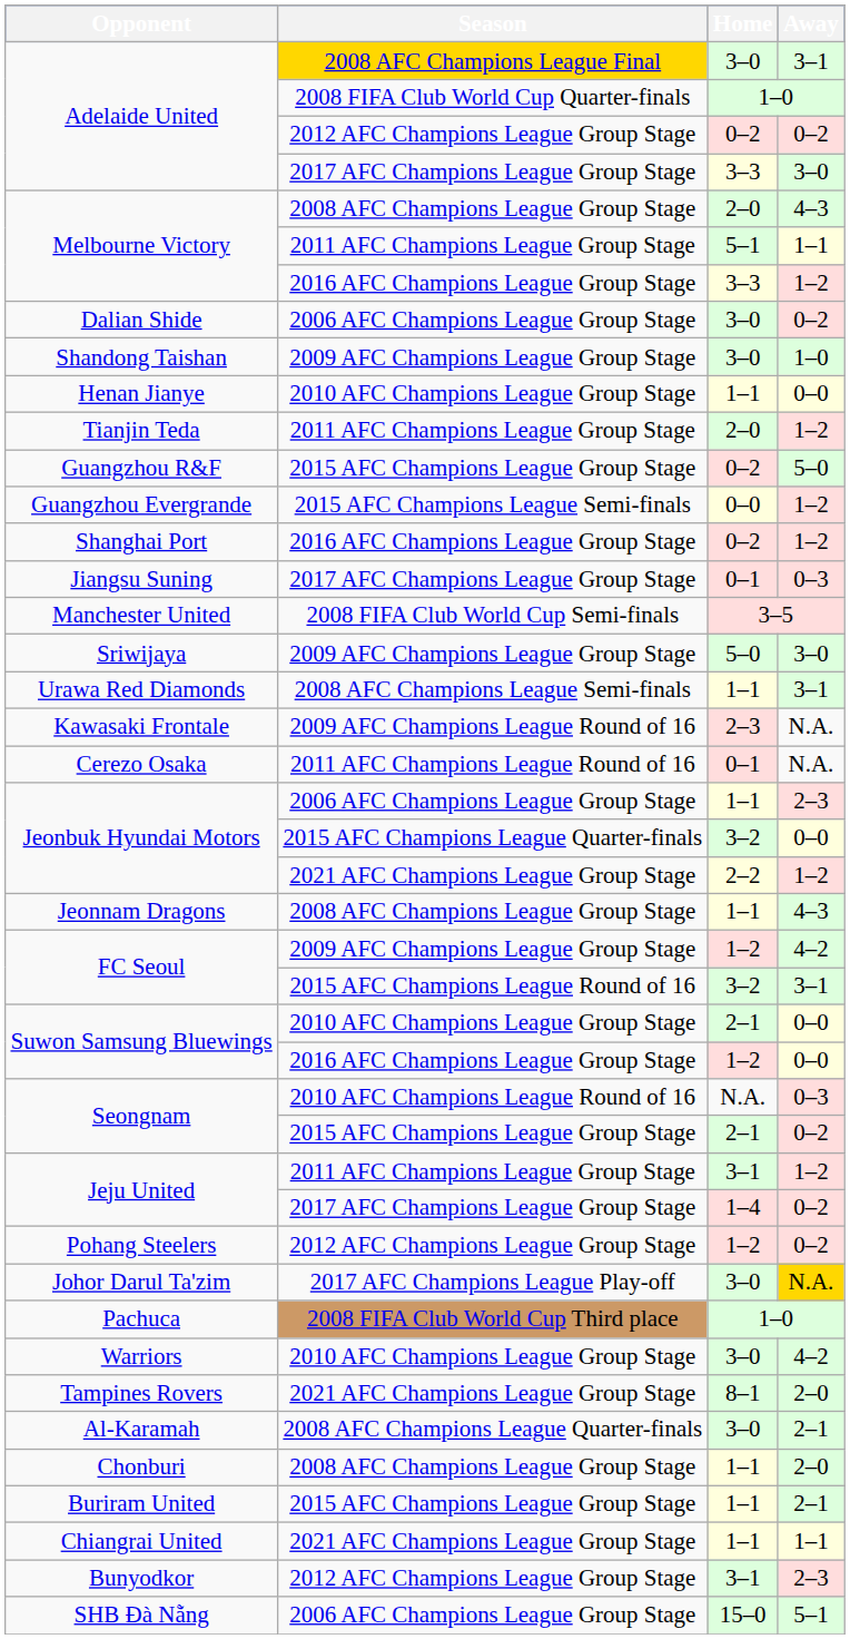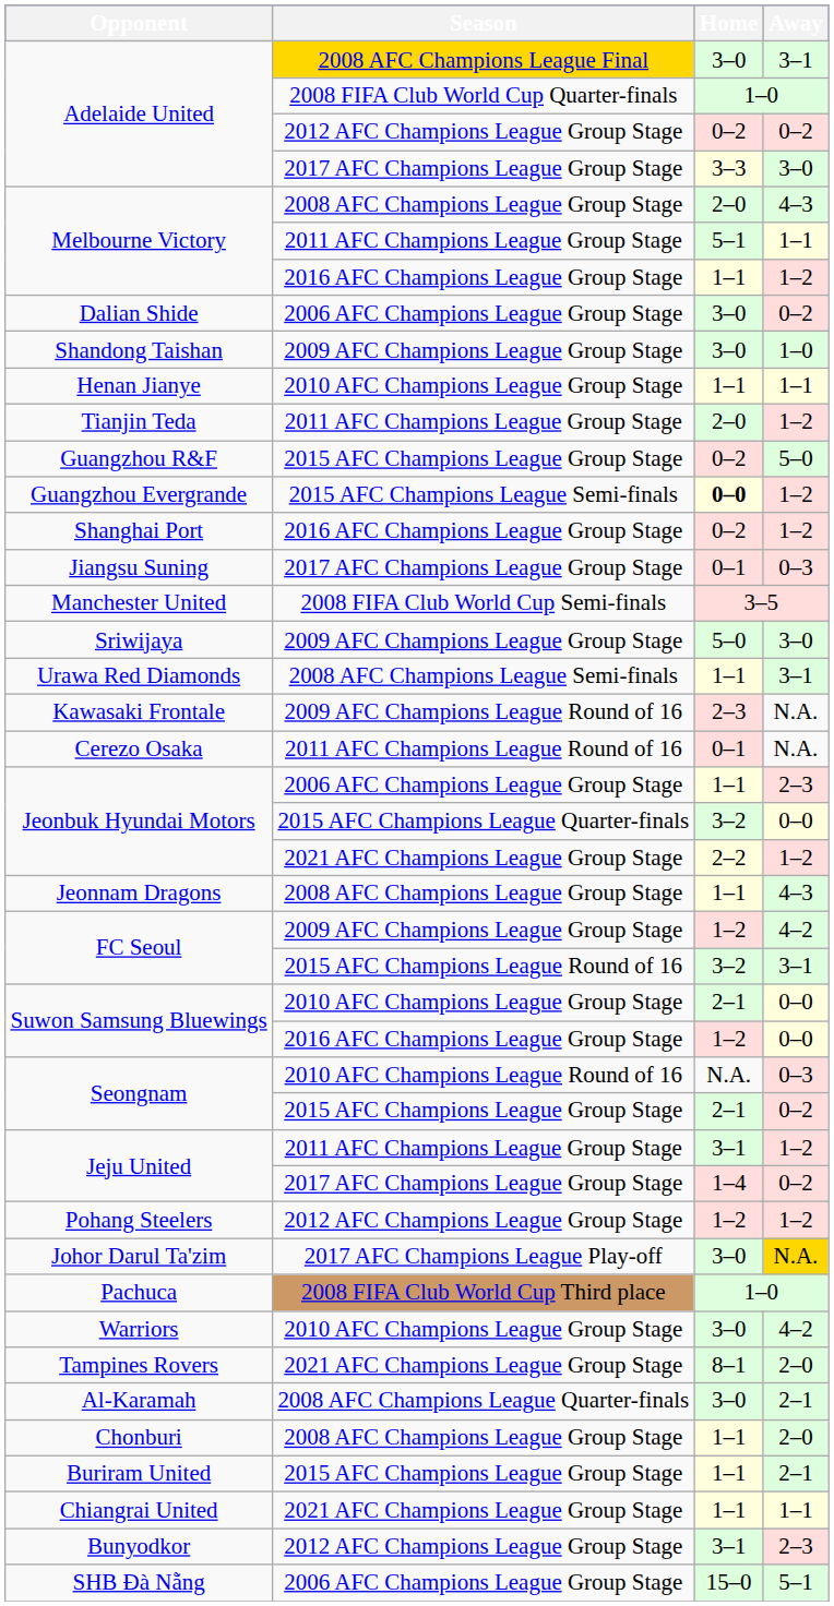 <table class="wikitable" style="text-align:center;">
 <tr bgcolor="#003287" style="color:white">
 <th>Opponent</th>
 <th>Season</th>
 <th>Home</th>
 <th>Away</th>
 </tr>
 <tr>
 <td rowspan="4"> <a href='#'>Adelaide United</a></td>
 <td bgcolor="gold"><a href='#'>2008 AFC Champions League Final</a></td>
 <td style="background:#dfd;">3–0</td>
 <td style="background:#dfd;">3–1</td>
 </tr>
 <tr>
 <td> <a href='#'>2008 FIFA Club World Cup</a> Quarter-finals</td>
 <td colspan="2" style="background:#dfd;">1–0</td>
 </tr>
 <tr>
 <td><a href='#'>2012 AFC Champions League</a> Group Stage</td>
 <td style="background:#fdd;">0–2</td>
 <td style="background:#fdd;">0–2</td>
 </tr>
 <tr>
 <td><a href='#'>2017 AFC Champions League</a> Group Stage</td>
 <td style="background:#ffd;">3–3</td>
 <td style="background:#dfd;">3–0</td>
 </tr>
 <tr>
 <td rowspan="3"> <a href='#'>Melbourne Victory</a></td>
 <td><a href='#'>2008 AFC Champions League</a> Group Stage</td>
 <td style="background:#dfd;">2–0</td>
 <td style="background:#dfd;">4–3</td>
 </tr>
 <tr>
 <td><a href='#'>2011 AFC Champions League</a> Group Stage</td>
 <td style="background:#dfd;">5–1</td>
 <td style="background:#ffd;">1–1</td>
 </tr>
 <tr>
 <td><a href='#'>2016 AFC Champions League</a> Group Stage</td>
-<td style="background:#ffd;">3–3</td>
+<td style="background:#ffd;">1–1</td>
 <td style="background:#fdd;">1–2</td>
 </tr>
 <tr>
 <td> <a href='#'>Dalian Shide</a></td>
 <td><a href='#'>2006 AFC Champions League</a> Group Stage</td>
 <td style="background:#dfd;">3–0</td>
 <td style="background:#fdd;">0–2</td>
 </tr>
 <tr>
 <td> <a href='#'>Shandong Taishan</a></td>
 <td><a href='#'>2009 AFC Champions League</a> Group Stage</td>
 <td style="background:#dfd;">3–0</td>
 <td style="background:#dfd;">1–0</td>
 </tr>
 <tr>
 <td> <a href='#'>Henan Jianye</a></td>
 <td><a href='#'>2010 AFC Champions League</a> Group Stage</td>
 <td style="background:#ffd;">1–1</td>
-<td style="background:#ffd;">0–0</td>
+<td style="background:#ffd;">1–1</td>
 </tr>
 <tr>
 <td> <a href='#'>Tianjin Teda</a></td>
 <td><a href='#'>2011 AFC Champions League</a> Group Stage</td>
 <td style="background:#dfd;">2–0</td>
 <td style="background:#fdd;">1–2</td>
 </tr>
 <tr>
 <td> <a href='#'>Guangzhou R&F</a></td>
 <td><a href='#'>2015 AFC Champions League</a> Group Stage</td>
 <td style="background:#fdd;">0–2</td>
 <td style="background:#dfd;">5–0</td>
 </tr>
 <tr>
 <td> <a href='#'>Guangzhou Evergrande</a></td>
 <td><a href='#'>2015 AFC Champions League</a> Semi-finals</td>
-<td style="background:#ffd;">0–0</td>
+<td style="background:#ffd;"><strong>0–0</strong></td>
 <td style="background:#fdd;">1–2</td>
 </tr>
 <tr>
 <td> <a href='#'>Shanghai Port</a></td>
 <td><a href='#'>2016 AFC Champions League</a> Group Stage</td>
 <td style="background:#fdd;">0–2</td>
 <td style="background:#fdd;">1–2</td>
 </tr>
 <tr>
 <td> <a href='#'>Jiangsu Suning</a></td>
 <td><a href='#'>2017 AFC Champions League</a> Group Stage</td>
 <td style="background:#fdd;">0–1</td>
 <td style="background:#fdd;">0–3</td>
 </tr>
 <tr>
 <td> <a href='#'>Manchester United</a></td>
 <td> <a href='#'>2008 FIFA Club World Cup</a> Semi-finals</td>
 <td colspan="2" style="background:#fdd;">3–5</td>
 </tr>
 <tr>
 <td> <a href='#'>Sriwijaya</a></td>
 <td><a href='#'>2009 AFC Champions League</a> Group Stage</td>
 <td style="background:#dfd;">5–0</td>
 <td style="background:#dfd;">3–0</td>
 </tr>
 <tr>
 <td> <a href='#'>Urawa Red Diamonds</a></td>
 <td><a href='#'>2008 AFC Champions League</a> Semi-finals</td>
 <td style="background:#ffd;">1–1</td>
 <td style="background:#dfd;">3–1</td>
 </tr>
 <tr>
 <td> <a href='#'>Kawasaki Frontale</a></td>
 <td><a href='#'>2009 AFC Champions League</a> Round of 16</td>
 <td style="background:#fdd;">2–3</td>
 <td>N.A.</td>
 </tr>
 <tr>
 <td> <a href='#'>Cerezo Osaka</a></td>
 <td><a href='#'>2011 AFC Champions League</a> Round of 16</td>
 <td style="background:#fdd;">0–1</td>
 <td>N.A.</td>
 </tr>
 <tr>
 <td rowspan="3"> <a href='#'>Jeonbuk Hyundai Motors</a></td>
 <td><a href='#'>2006 AFC Champions League</a> Group Stage</td>
 <td style="background:#ffd;">1–1</td>
 <td style="background:#fdd;">2–3</td>
 </tr>
 <tr>
 <td><a href='#'>2015 AFC Champions League</a> Quarter-finals</td>
 <td style="background:#dfd;">3–2</td>
 <td style="background:#ffd;">0–0</td>
 </tr>
 <tr>
 <td><a href='#'>2021 AFC Champions League</a> Group Stage</td>
 <td style="background:#ffd;">2–2</td>
 <td style="background:#fdd;">1–2</td>
 </tr>
 <tr>
 <td> <a href='#'>Jeonnam Dragons</a></td>
 <td><a href='#'>2008 AFC Champions League</a> Group Stage</td>
 <td style="background:#ffd;">1–1</td>
 <td style="background:#dfd;">4–3</td>
 </tr>
 <tr>
 <td rowspan="2"> <a href='#'>FC Seoul</a></td>
 <td><a href='#'>2009 AFC Champions League</a> Group Stage</td>
 <td style="background:#fdd;">1–2</td>
 <td style="background:#dfd;">4–2</td>
 </tr>
 <tr>
 <td><a href='#'>2015 AFC Champions League</a> Round of 16</td>
 <td style="background:#dfd;">3–2</td>
 <td style="background:#dfd;">3–1</td>
 </tr>
 <tr>
 <td rowspan="2"> <a href='#'>Suwon Samsung Bluewings</a></td>
 <td><a href='#'>2010 AFC Champions League</a> Group Stage</td>
 <td style="background:#dfd;">2–1</td>
 <td style="background:#ffd;">0–0</td>
 </tr>
 <tr>
 <td><a href='#'>2016 AFC Champions League</a> Group Stage</td>
 <td style="background:#fdd;">1–2</td>
 <td style="background:#ffd;">0–0</td>
 </tr>
 <tr>
 <td rowspan="2"> <a href='#'>Seongnam</a></td>
 <td><a href='#'>2010 AFC Champions League</a> Round of 16</td>
 <td>N.A.</td>
 <td style="background:#fdd;">0–3</td>
 </tr>
 <tr>
 <td><a href='#'>2015 AFC Champions League</a> Group Stage</td>
 <td style="background:#dfd;">2–1</td>
 <td style="background:#fdd;">0–2</td>
 </tr>
 <tr>
 <td rowspan="2"> <a href='#'>Jeju United</a></td>
 <td><a href='#'>2011 AFC Champions League</a> Group Stage</td>
 <td style="background:#dfd;">3–1</td>
 <td style="background:#fdd;">1–2</td>
 </tr>
 <tr>
 <td><a href='#'>2017 AFC Champions League</a> Group Stage</td>
 <td style="background:#fdd;">1–4</td>
 <td style="background:#fdd;">0–2</td>
 </tr>
 <tr>
 <td> <a href='#'>Pohang Steelers</a></td>
 <td><a href='#'>2012 AFC Champions League</a> Group Stage</td>
 <td style="background:#fdd;">1–2</td>
-<td style="background:#fdd;">0–2</td>
+<td style="background:#fdd;">1–2</td>
 </tr>
 <tr>
 <td> <a href='#'>Johor Darul Ta'zim</a></td>
 <td><a href='#'>2017 AFC Champions League</a> Play-off</td>
 <td style="background:#dfd;">3–0</td>
 <td style="background: gold;">N.A.</td>
 </tr>
 <tr>
 <td> <a href='#'>Pachuca</a></td>
 <td bgcolor="#cc9966"> <a href='#'>2008 FIFA Club World Cup</a> Third place</td>
 <td colspan="2" style="background:#dfd;">1–0</td>
 </tr>
 <tr>
 <td> <a href='#'>Warriors</a></td>
 <td><a href='#'>2010 AFC Champions League</a> Group Stage</td>
 <td style="background:#dfd;">3–0</td>
 <td style="background:#dfd;">4–2</td>
 </tr>
 <tr>
 <td> <a href='#'>Tampines Rovers</a></td>
 <td><a href='#'>2021 AFC Champions League</a> Group Stage</td>
 <td style="background:#dfd;">8–1</td>
 <td style="background:#dfd;">2–0</td>
 </tr>
 <tr>
 <td> <a href='#'>Al-Karamah</a></td>
 <td><a href='#'>2008 AFC Champions League</a> Quarter-finals</td>
 <td style="background:#dfd;">3–0</td>
 <td style="background:#dfd;">2–1</td>
 </tr>
 <tr>
 <td> <a href='#'>Chonburi</a></td>
 <td><a href='#'>2008 AFC Champions League</a> Group Stage</td>
 <td style="background:#ffd;">1–1</td>
 <td style="background:#dfd;">2–0</td>
 </tr>
 <tr>
 <td> <a href='#'>Buriram United</a></td>
 <td><a href='#'>2015 AFC Champions League</a> Group Stage</td>
 <td style="background:#ffd;">1–1</td>
 <td style="background:#dfd;">2–1</td>
 </tr>
 <tr>
 <td> <a href='#'>Chiangrai United</a></td>
 <td><a href='#'>2021 AFC Champions League</a> Group Stage</td>
 <td style="background:#ffd;">1–1</td>
 <td style="background:#ffd;">1–1</td>
 </tr>
 <tr>
 <td> <a href='#'>Bunyodkor</a></td>
 <td><a href='#'>2012 AFC Champions League</a> Group Stage</td>
 <td style="background:#dfd;">3–1</td>
 <td style="background:#fdd;">2–3</td>
 </tr>
 <tr>
 <td> <a href='#'>SHB Đà Nẵng</a></td>
 <td><a href='#'>2006 AFC Champions League</a> Group Stage</td>
 <td style="background:#dfd;">15–0</td>
 <td style="background:#dfd;">5–1</td>
 </tr>
 </table>
